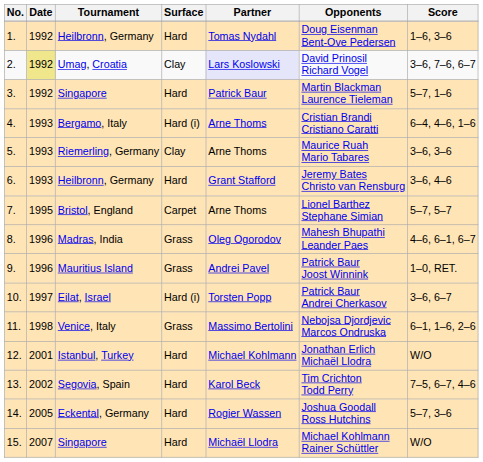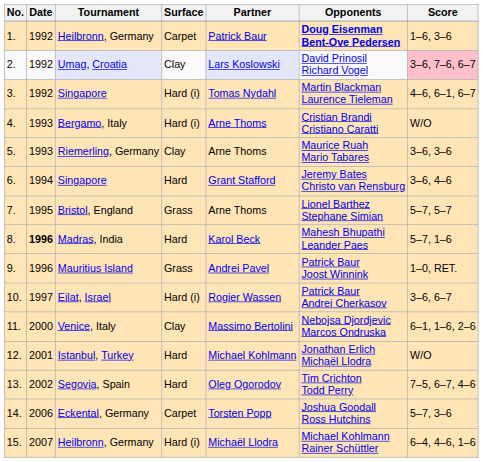 <table class="sortable wikitable">
 <tr>
 <th>No.</th>
 <th>Date</th>
 <th>Tournament</th>
 <th>Surface</th>
 <th>Partner</th>
 <th>Opponents</th>
 <th>Score</th>
 </tr>
 <tr>
 </tr>
 <tr bgcolor="moccasin">
 <td>1.</td>
 <td>1992</td>
 <td><a href='#'>Heilbronn</a>, Germany</td>
-<td>Hard</td>
-<td> <a href='#'>Tomas Nydahl</a></td>
-<td> <a href='#'>Doug Eisenman</a> <br>  <a href='#'>Bent-Ove Pedersen</a></td>
+<td>Carpet</td>
+<td> <a href='#'>Patrick Baur</a></td>
+<td><strong> <a href='#'>Doug Eisenman</a> <br>  <a href='#'>Bent-Ove Pedersen</a></strong></td>
 <td>1–6, 3–6</td>
 </tr>
 <tr>
 <td>2.</td>
-<td style="background: khaki;">1992</td>
-<td><a href='#'>Umag</a>, <a href='#'>Croatia</a></td>
+<td>1992</td>
+<td style="background: lavender;"><a href='#'>Umag</a>, <a href='#'>Croatia</a></td>
 <td>Clay</td>
 <td style="background: lavender;"> <a href='#'>Lars Koslowski</a></td>
 <td> <a href='#'>David Prinosil</a> <br>  <a href='#'>Richard Vogel</a></td>
-<td>3–6, 7–6, 6–7</td>
+<td style="background: pink;">3–6, 7–6, 6–7</td>
 </tr>
 <tr bgcolor="moccasin">
 <td>3.</td>
 <td>1992</td>
 <td><a href='#'>Singapore</a></td>
-<td>Hard</td>
-<td> <a href='#'>Patrick Baur</a></td>
+<td>Hard (i)</td>
+<td> <a href='#'>Tomas Nydahl</a></td>
 <td> <a href='#'>Martin Blackman</a> <br>  <a href='#'>Laurence Tieleman</a></td>
-<td>5–7, 1–6</td>
+<td>4–6, 6–1, 6–7</td>
 </tr>
 <tr bgcolor="moccasin">
 <td>4.</td>
 <td>1993</td>
 <td><a href='#'>Bergamo</a>, Italy</td>
 <td>Hard (i)</td>
 <td> <a href='#'>Arne Thoms</a></td>
 <td> <a href='#'>Cristian Brandi</a> <br>  <a href='#'>Cristiano Caratti</a></td>
-<td>6–4, 4–6, 1–6</td>
+<td>W/O</td>
 </tr>
 <tr bgcolor="moccasin">
 <td>5.</td>
 <td>1993</td>
 <td><a href='#'>Riemerling</a>, Germany</td>
 <td>Clay</td>
 <td> Arne Thoms</td>
 <td> <a href='#'>Maurice Ruah</a> <br>  <a href='#'>Mario Tabares</a></td>
 <td>3–6, 3–6</td>
 </tr>
 <tr bgcolor="moccasin">
 <td>6.</td>
-<td>1993</td>
-<td><a href='#'>Heilbronn</a>, Germany</td>
+<td>1994</td>
+<td><a href='#'>Singapore</a></td>
 <td>Hard</td>
 <td> <a href='#'>Grant Stafford</a></td>
 <td> <a href='#'>Jeremy Bates</a> <br>  <a href='#'>Christo van Rensburg</a></td>
 <td>3–6, 4–6</td>
 </tr>
 <tr bgcolor="moccasin">
 <td>7.</td>
 <td>1995</td>
 <td><a href='#'>Bristol</a>, England</td>
-<td>Carpet</td>
+<td>Grass</td>
 <td> Arne Thoms</td>
 <td> <a href='#'>Lionel Barthez</a> <br>  <a href='#'>Stephane Simian</a></td>
 <td>5–7, 5–7</td>
 </tr>
 <tr bgcolor="moccasin">
 <td>8.</td>
-<td>1996</td>
+<td><strong>1996</strong></td>
 <td><a href='#'>Madras</a>, India</td>
-<td>Grass</td>
-<td> <a href='#'>Oleg Ogorodov</a></td>
+<td>Hard</td>
+<td> <a href='#'>Karol Beck</a></td>
 <td> <a href='#'>Mahesh Bhupathi</a> <br>  <a href='#'>Leander Paes</a></td>
-<td>4–6, 6–1, 6–7</td>
+<td>5–7, 1–6</td>
 </tr>
 <tr bgcolor="moccasin">
 <td>9.</td>
 <td>1996</td>
 <td><a href='#'>Mauritius Island</a></td>
 <td>Grass</td>
 <td> <a href='#'>Andrei Pavel</a></td>
 <td> <a href='#'>Patrick Baur</a> <br>  <a href='#'>Joost Winnink</a></td>
 <td>1–0, RET.</td>
 </tr>
 <tr bgcolor="moccasin">
 <td>10.</td>
 <td>1997</td>
 <td><a href='#'>Eilat</a>, <a href='#'>Israel</a></td>
 <td>Hard (i)</td>
-<td> <a href='#'>Torsten Popp</a></td>
+<td> <a href='#'>Rogier Wassen</a></td>
 <td> <a href='#'>Patrick Baur</a> <br>  <a href='#'>Andrei Cherkasov</a></td>
 <td>3–6, 6–7</td>
 </tr>
 <tr bgcolor="moccasin">
 <td>11.</td>
-<td>1998</td>
+<td>2000</td>
 <td><a href='#'>Venice</a>, Italy</td>
-<td>Grass</td>
+<td>Clay</td>
 <td> <a href='#'>Massimo Bertolini</a></td>
 <td> <a href='#'>Nebojsa Djordjevic</a> <br>  <a href='#'>Marcos Ondruska</a></td>
 <td>6–1, 1–6, 2–6</td>
 </tr>
 <tr bgcolor="moccasin">
 <td>12.</td>
 <td>2001</td>
 <td><a href='#'>Istanbul</a>, <a href='#'>Turkey</a></td>
 <td>Hard</td>
 <td> <a href='#'>Michael Kohlmann</a></td>
 <td> <a href='#'>Jonathan Erlich</a> <br>  <a href='#'>Michaël Llodra</a></td>
 <td>W/O</td>
 </tr>
 <tr bgcolor="moccasin">
 <td>13.</td>
 <td>2002</td>
 <td><a href='#'>Segovia</a>, Spain</td>
 <td>Hard</td>
-<td> <a href='#'>Karol Beck</a></td>
+<td> <a href='#'>Oleg Ogorodov</a></td>
 <td> <a href='#'>Tim Crichton</a> <br>  <a href='#'>Todd Perry</a></td>
 <td>7–5, 6–7, 4–6</td>
 </tr>
 <tr bgcolor="moccasin">
 <td>14.</td>
-<td>2005</td>
+<td>2006</td>
 <td><a href='#'>Eckental</a>, Germany</td>
-<td>Hard</td>
-<td> <a href='#'>Rogier Wassen</a></td>
+<td>Carpet</td>
+<td> <a href='#'>Torsten Popp</a></td>
 <td> <a href='#'>Joshua Goodall</a> <br>  <a href='#'>Ross Hutchins</a></td>
 <td>5–7, 3–6</td>
 </tr>
 <tr bgcolor="moccasin">
 <td>15.</td>
 <td>2007</td>
-<td><a href='#'>Singapore</a></td>
-<td>Hard</td>
+<td><a href='#'>Heilbronn</a>, Germany</td>
+<td>Hard (i)</td>
 <td> <a href='#'>Michaël Llodra</a></td>
 <td> <a href='#'>Michael Kohlmann</a> <br>  <a href='#'>Rainer Schüttler</a></td>
-<td>W/O</td>
+<td>6–4, 4–6, 1–6</td>
 </tr>
 </table>
